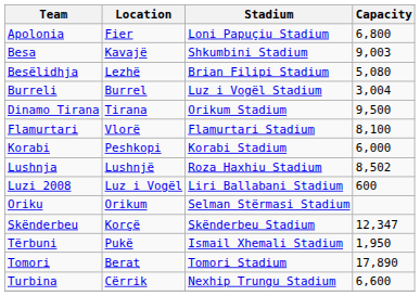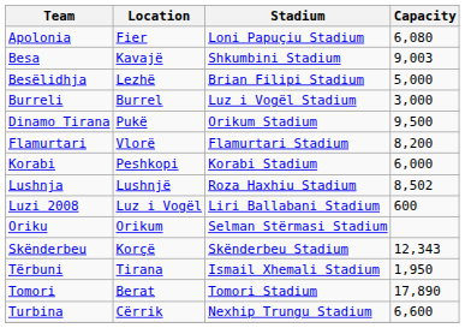 <table class="wikitable sortable">
 <tr>
 <th>Team</th>
 <th>Location</th>
 <th>Stadium</th>
 <th>Capacity</th>
 </tr>
 <tr>
 <td><a href='#'>Apolonia</a></td>
 <td><a href='#'>Fier</a></td>
 <td><a href='#'>Loni Papuçiu Stadium</a></td>
-<td>6,800</td>
+<td>6,080</td>
 </tr>
 <tr>
 <td><a href='#'>Besa</a></td>
 <td><a href='#'>Kavajë</a></td>
 <td><a href='#'>Shkumbini Stadium</a></td>
 <td>9,003</td>
 </tr>
 <tr>
 <td><a href='#'>Besëlidhja</a></td>
 <td><a href='#'>Lezhë</a></td>
 <td><a href='#'>Brian Filipi Stadium</a></td>
-<td>5,080</td>
+<td>5,000</td>
 </tr>
 <tr>
 <td><a href='#'>Burreli</a></td>
 <td><a href='#'>Burrel</a></td>
 <td><a href='#'>Luz i Vogël Stadium</a></td>
-<td>3,004</td>
+<td>3,000</td>
 </tr>
 <tr>
 <td><a href='#'>Dinamo Tirana</a></td>
-<td><a href='#'>Tirana</a></td>
+<td><a href='#'>Pukë</a></td>
 <td><a href='#'>Orikum Stadium</a></td>
 <td>9,500</td>
 </tr>
 <tr>
 <td><a href='#'>Flamurtari</a></td>
 <td><a href='#'>Vlorë</a></td>
 <td><a href='#'>Flamurtari Stadium</a></td>
-<td>8,100</td>
+<td>8,200</td>
 </tr>
 <tr>
 <td><a href='#'>Korabi</a></td>
 <td><a href='#'>Peshkopi</a></td>
 <td><a href='#'>Korabi Stadium</a></td>
 <td>6,000</td>
 </tr>
 <tr>
 <td><a href='#'>Lushnja</a></td>
 <td><a href='#'>Lushnjë</a></td>
 <td><a href='#'>Roza Haxhiu Stadium</a></td>
 <td>8,502</td>
 </tr>
 <tr>
 <td><a href='#'>Luzi 2008</a></td>
 <td><a href='#'>Luz i Vogël</a></td>
 <td><a href='#'>Liri Ballabani Stadium</a></td>
 <td>600</td>
 </tr>
 <tr>
 <td><a href='#'>Oriku</a></td>
 <td><a href='#'>Orikum</a></td>
 <td><a href='#'>Selman Stërmasi Stadium</a></td>
 <td></td>
 </tr>
 <tr>
 <td><a href='#'>Skënderbeu</a></td>
 <td><a href='#'>Korçë</a></td>
 <td><a href='#'>Skënderbeu Stadium</a></td>
-<td>12,347</td>
+<td>12,343</td>
 </tr>
 <tr>
 <td><a href='#'>Tërbuni</a></td>
-<td><a href='#'>Pukë</a></td>
+<td><a href='#'>Tirana</a></td>
 <td><a href='#'>Ismail Xhemali Stadium</a></td>
 <td>1,950</td>
 </tr>
 <tr>
 <td><a href='#'>Tomori</a></td>
 <td><a href='#'>Berat</a></td>
 <td><a href='#'>Tomori Stadium</a></td>
 <td>17,890</td>
 </tr>
 <tr>
 <td><a href='#'>Turbina</a></td>
 <td><a href='#'>Cërrik</a></td>
 <td><a href='#'>Nexhip Trungu Stadium</a></td>
 <td>6,600</td>
 </tr>
 <tr>
 </tr>
 </table>
